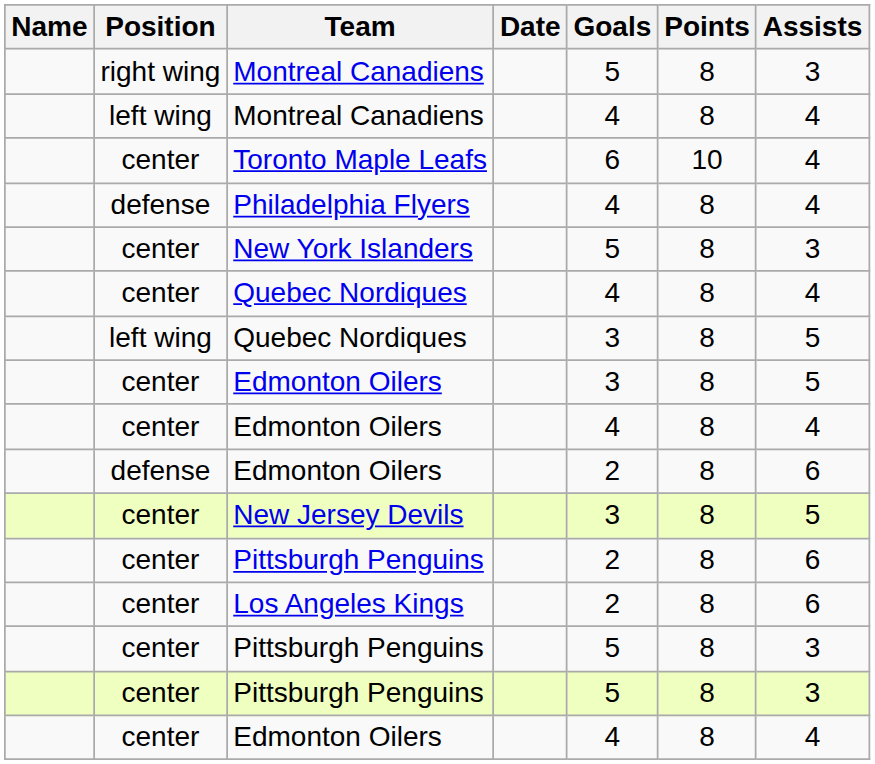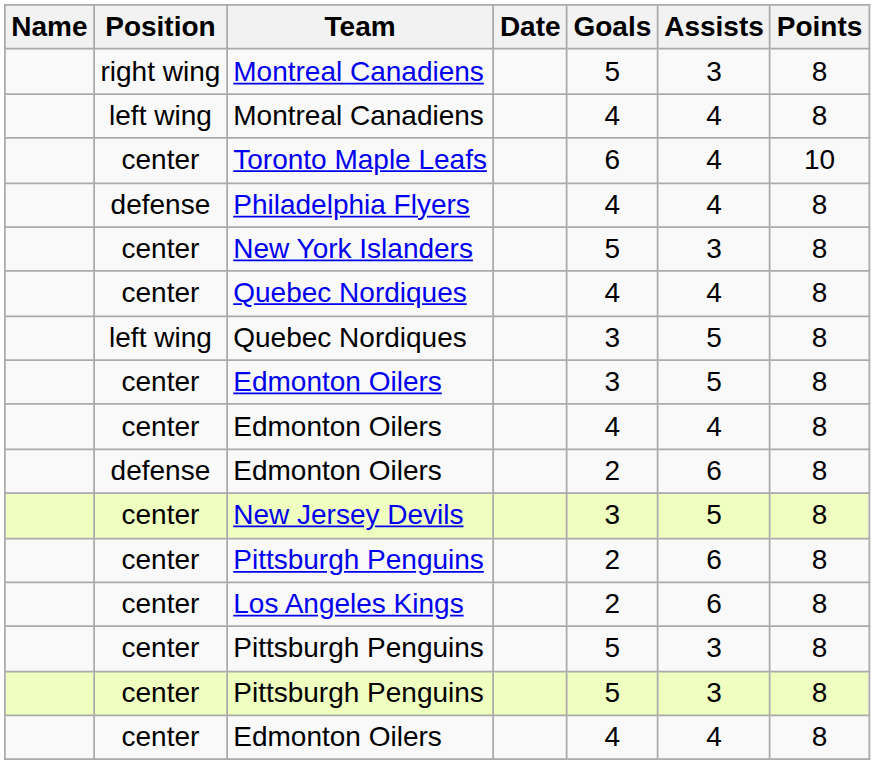 <table class="wikitable sortable" style="text-align: left;">
 <tr>
 <th align="center">Name</th>
 <th align="center">Position</th>
 <th align="center">Team</th>
 <th align="center">Date</th>
 <th align="center">Goals</th>
+<th align="center">Assists</th>
 <th align="center">Points</th>
-<th align="center">Assists</th>
 </tr>
 <tr>
 <td> </td>
 <td align="center">right wing</td>
 <td><a href='#'>Montreal Canadiens</a></td>
 <td align="right"></td>
 <td align="center">5</td>
+<td align="center">3</td>
 <td align="center">8</td>
-<td align="center">3</td>
 </tr>
 <tr>
 <td> </td>
 <td align="center">left wing</td>
 <td>Montreal Canadiens</td>
 <td align="right"></td>
 <td align="center">4</td>
+<td align="center">4</td>
 <td align="center">8</td>
-<td align="center">4</td>
 </tr>
 <tr>
 <td> </td>
 <td align="center">center</td>
 <td><a href='#'>Toronto Maple Leafs</a></td>
 <td align="right"></td>
 <td align="center">6</td>
+<td align="center">4</td>
 <td align="center">10</td>
-<td align="center">4</td>
 </tr>
 <tr>
 <td> </td>
 <td align="center">defense</td>
 <td><a href='#'>Philadelphia Flyers</a></td>
 <td align="right"></td>
 <td align="center">4</td>
+<td align="center">4</td>
 <td align="center">8</td>
-<td align="center">4</td>
 </tr>
 <tr>
 <td> </td>
 <td align="center">center</td>
 <td><a href='#'>New York Islanders</a></td>
 <td align="right"></td>
 <td align="center">5</td>
+<td align="center">3</td>
 <td align="center">8</td>
-<td align="center">3</td>
 </tr>
 <tr>
 <td> </td>
 <td align="center">center</td>
 <td><a href='#'>Quebec Nordiques</a></td>
 <td align="right"></td>
 <td align="center">4</td>
+<td align="center">4</td>
 <td align="center">8</td>
-<td align="center">4</td>
 </tr>
 <tr>
 <td> </td>
 <td align="center">left wing</td>
 <td>Quebec Nordiques</td>
 <td align="right"></td>
 <td align="center">3</td>
+<td align="center">5</td>
 <td align="center">8</td>
-<td align="center">5</td>
 </tr>
 <tr>
 <td> </td>
 <td align="center">center</td>
 <td><a href='#'>Edmonton Oilers</a></td>
 <td align="right"></td>
 <td align="center">3</td>
+<td align="center">5</td>
 <td align="center">8</td>
-<td align="center">5</td>
 </tr>
 <tr>
 <td> </td>
 <td align="center">center</td>
 <td>Edmonton Oilers</td>
 <td align="right"></td>
 <td align="center">4</td>
+<td align="center">4</td>
 <td align="center">8</td>
-<td align="center">4</td>
 </tr>
 <tr>
 <td> </td>
 <td align="center">defense</td>
 <td>Edmonton Oilers</td>
 <td align="right"></td>
 <td align="center">2</td>
+<td align="center">6</td>
 <td align="center">8</td>
-<td align="center">6</td>
 </tr>
 <tr bgcolor="#EFFFBF">
 <td> </td>
 <td align="center">center</td>
 <td><a href='#'>New Jersey Devils</a></td>
 <td align="right"></td>
 <td align="center">3</td>
+<td align="center">5</td>
 <td align="center">8</td>
-<td align="center">5</td>
 </tr>
 <tr>
 <td> </td>
 <td align="center">center</td>
 <td><a href='#'>Pittsburgh Penguins</a></td>
 <td align="right"></td>
 <td align="center">2</td>
+<td align="center">6</td>
 <td align="center">8</td>
-<td align="center">6</td>
 </tr>
 <tr>
 <td> </td>
 <td align="center">center</td>
 <td><a href='#'>Los Angeles Kings</a></td>
 <td align="right"></td>
 <td align="center">2</td>
+<td align="center">6</td>
 <td align="center">8</td>
-<td align="center">6</td>
 </tr>
 <tr>
 <td> </td>
 <td align="center">center</td>
 <td>Pittsburgh Penguins</td>
 <td align="right"></td>
 <td align="center">5</td>
+<td align="center">3</td>
 <td align="center">8</td>
-<td align="center">3</td>
 </tr>
 <tr bgcolor="#EFFFBF">
 <td> </td>
 <td align="center">center</td>
 <td>Pittsburgh Penguins</td>
 <td align="right"></td>
 <td align="center">5</td>
+<td align="center">3</td>
 <td align="center">8</td>
-<td align="center">3</td>
 </tr>
 <tr>
 <td> </td>
 <td align="center">center</td>
 <td>Edmonton Oilers</td>
 <td align="right"></td>
 <td align="center">4</td>
+<td align="center">4</td>
 <td align="center">8</td>
-<td align="center">4</td>
 </tr>
 </table>
